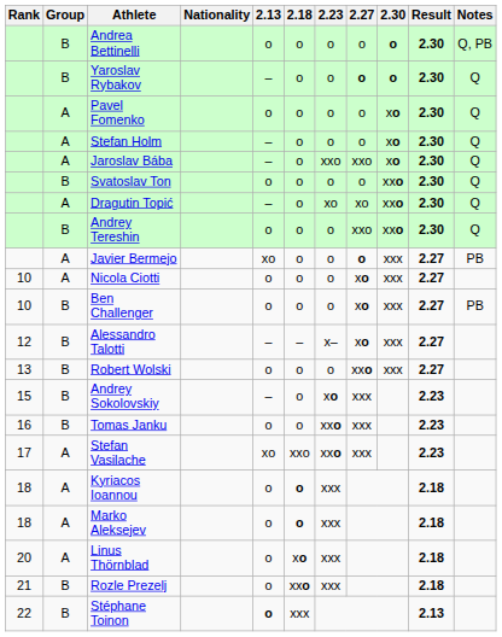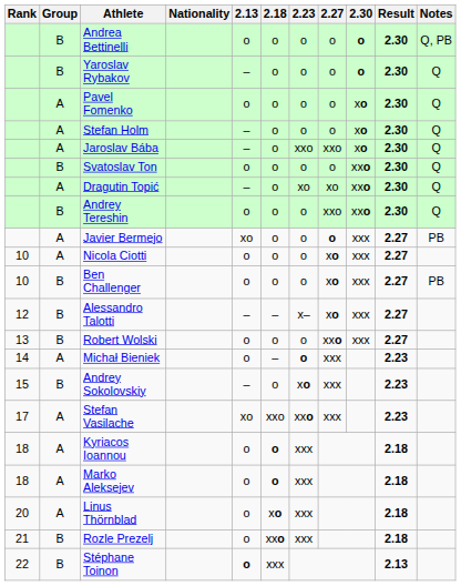 <table class="wikitable sortable" style="text-align:center">
 <tr>
 <th>Rank</th>
 <th>Group</th>
 <th>Athlete</th>
 <th>Nationality</th>
 <th>2.13</th>
 <th>2.18</th>
 <th>2.23</th>
 <th>2.27</th>
 <th>2.30</th>
 <th>Result</th>
 <th>Notes</th>
 </tr>
 <tr bgcolor=ccffcc>
 <td></td>
 <td>B</td>
 <td align="left"><a href='#'>Andrea Bettinelli</a></td>
 <td align=left></td>
 <td>o</td>
 <td>o</td>
 <td>o</td>
 <td>o</td>
 <td><strong>o</strong></td>
 <td><strong>2.30</strong></td>
 <td>Q, PB</td>
 </tr>
 <tr bgcolor=ccffcc>
 <td></td>
 <td>B</td>
 <td align="left"><a href='#'>Yaroslav Rybakov</a></td>
 <td align=left></td>
 <td>–</td>
 <td>o</td>
 <td>o</td>
-<td><strong>o</strong></td>
+<td>o</td>
 <td><strong>o</strong></td>
 <td><strong>2.30</strong></td>
 <td>Q</td>
 </tr>
 <tr bgcolor=ccffcc>
 <td></td>
 <td>A</td>
 <td align="left"><a href='#'>Pavel Fomenko</a></td>
 <td align=left></td>
 <td>o</td>
 <td>o</td>
 <td>o</td>
 <td>o</td>
 <td>x<strong>o</strong></td>
 <td><strong>2.30</strong></td>
 <td>Q</td>
 </tr>
 <tr bgcolor=ccffcc>
 <td></td>
 <td>A</td>
 <td align="left"><a href='#'>Stefan Holm</a></td>
 <td align=left></td>
 <td>–</td>
 <td>o</td>
 <td>o</td>
 <td>o</td>
 <td>x<strong>o</strong></td>
 <td><strong>2.30</strong></td>
 <td>Q</td>
 </tr>
 <tr bgcolor=ccffcc>
 <td></td>
 <td>A</td>
 <td align="left"><a href='#'>Jaroslav Bába</a></td>
 <td align=left></td>
 <td>–</td>
 <td>o</td>
 <td>xxo</td>
 <td>xxo</td>
 <td>x<strong>o</strong></td>
 <td><strong>2.30</strong></td>
 <td>Q</td>
 </tr>
 <tr bgcolor=ccffcc>
 <td></td>
 <td>B</td>
 <td align="left"><a href='#'>Svatoslav Ton</a></td>
 <td align=left></td>
 <td>o</td>
 <td>o</td>
 <td>o</td>
 <td>o</td>
 <td>xx<strong>o</strong></td>
 <td><strong>2.30</strong></td>
 <td>Q</td>
 </tr>
 <tr bgcolor=ccffcc>
 <td></td>
 <td>A</td>
 <td align="left"><a href='#'>Dragutin Topić</a></td>
 <td align=left></td>
 <td>–</td>
 <td>o</td>
 <td>xo</td>
 <td>xo</td>
 <td>xx<strong>o</strong></td>
 <td><strong>2.30</strong></td>
 <td>Q</td>
 </tr>
 <tr bgcolor=ccffcc>
 <td></td>
 <td>B</td>
 <td align="left"><a href='#'>Andrey Tereshin</a></td>
 <td align=left></td>
 <td>o</td>
 <td>o</td>
 <td>o</td>
 <td>xxo</td>
 <td>xx<strong>o</strong></td>
 <td><strong>2.30</strong></td>
 <td>Q</td>
 </tr>
 <tr>
 <td></td>
 <td>A</td>
 <td align="left"><a href='#'>Javier Bermejo</a></td>
 <td align=left></td>
 <td>xo</td>
 <td>o</td>
 <td>o</td>
 <td><strong>o</strong></td>
 <td>xxx</td>
 <td><strong>2.27</strong></td>
 <td>PB</td>
 </tr>
 <tr>
 <td>10</td>
 <td>A</td>
 <td align="left"><a href='#'>Nicola Ciotti</a></td>
 <td align=left></td>
 <td>o</td>
 <td>o</td>
 <td>o</td>
 <td>x<strong>o</strong></td>
 <td>xxx</td>
 <td><strong>2.27</strong></td>
 <td></td>
 </tr>
 <tr>
 <td>10</td>
 <td>B</td>
 <td align="left"><a href='#'>Ben Challenger</a></td>
 <td align=left></td>
 <td>o</td>
 <td>o</td>
 <td>o</td>
 <td>x<strong>o</strong></td>
 <td>xxx</td>
 <td><strong>2.27</strong></td>
 <td>PB</td>
 </tr>
 <tr>
 <td>12</td>
 <td>B</td>
 <td align="left"><a href='#'>Alessandro Talotti</a></td>
 <td align=left></td>
 <td>–</td>
 <td>–</td>
 <td>x–</td>
 <td>x<strong>o</strong></td>
 <td>xxx</td>
 <td><strong>2.27</strong></td>
 <td></td>
 </tr>
 <tr>
 <td>13</td>
 <td>B</td>
 <td align="left"><a href='#'>Robert Wolski</a></td>
 <td align=left></td>
 <td>o</td>
 <td>o</td>
 <td>o</td>
 <td>xx<strong>o</strong></td>
 <td>xxx</td>
 <td><strong>2.27</strong></td>
 <td></td>
 </tr>
 <tr>
+<td>14</td>
+<td>A</td>
+<td align="left"><a href='#'>Michał Bieniek</a></td>
+<td align=left></td>
+<td>o</td>
+<td>–</td>
+<td><strong>o</strong></td>
+<td>xxx</td>
+<td></td>
+<td><strong>2.23</strong></td>
+<td></td>
+</tr>
+<tr>
 <td>15</td>
 <td>B</td>
 <td align="left"><a href='#'>Andrey Sokolovskiy</a></td>
 <td align=left></td>
 <td>–</td>
 <td>o</td>
 <td>x<strong>o</strong></td>
-<td>xxx</td>
-<td></td>
-<td><strong>2.23</strong></td>
-<td></td>
-</tr>
-<tr>
-<td>16</td>
-<td>B</td>
-<td align="left"><a href='#'>Tomas Janku</a></td>
-<td align=left></td>
-<td>o</td>
-<td>o</td>
-<td>xx<strong>o</strong></td>
 <td>xxx</td>
 <td></td>
 <td><strong>2.23</strong></td>
 <td></td>
 </tr>
 <tr>
 <td>17</td>
 <td>A</td>
 <td align="left"><a href='#'>Stefan Vasilache</a></td>
 <td align=left></td>
 <td>xo</td>
 <td>xxo</td>
 <td>xx<strong>o</strong></td>
 <td>xxx</td>
 <td></td>
 <td><strong>2.23</strong></td>
 <td></td>
 </tr>
 <tr>
 <td>18</td>
 <td>A</td>
 <td align="left"><a href='#'>Kyriacos Ioannou</a></td>
 <td align=left></td>
 <td>o</td>
 <td><strong>o</strong></td>
 <td>xxx</td>
 <td colspan=2></td>
 <td><strong>2.18</strong></td>
 <td></td>
 </tr>
 <tr>
 <td>18</td>
 <td>A</td>
 <td align="left"><a href='#'>Marko Aleksejev</a></td>
 <td align=left></td>
 <td>o</td>
 <td><strong>o</strong></td>
 <td>xxx</td>
 <td colspan=2></td>
 <td><strong>2.18</strong></td>
 <td></td>
 </tr>
 <tr>
 <td>20</td>
 <td>A</td>
 <td align="left"><a href='#'>Linus Thörnblad</a></td>
 <td align=left></td>
 <td>o</td>
 <td>x<strong>o</strong></td>
 <td>xxx</td>
 <td colspan=2></td>
 <td><strong>2.18</strong></td>
 <td></td>
 </tr>
 <tr>
 <td>21</td>
 <td>B</td>
 <td align="left"><a href='#'>Rozle Prezelj</a></td>
 <td align=left></td>
 <td>o</td>
 <td>xx<strong>o</strong></td>
 <td>xxx</td>
 <td colspan=2></td>
 <td><strong>2.18</strong></td>
 <td></td>
 </tr>
 <tr>
 <td>22</td>
 <td>B</td>
 <td align="left"><a href='#'>Stéphane Toinon</a></td>
 <td align=left></td>
 <td><strong>o</strong></td>
 <td>xxx</td>
 <td colspan=3></td>
 <td><strong>2.13</strong></td>
 <td></td>
 </tr>
 </table>
